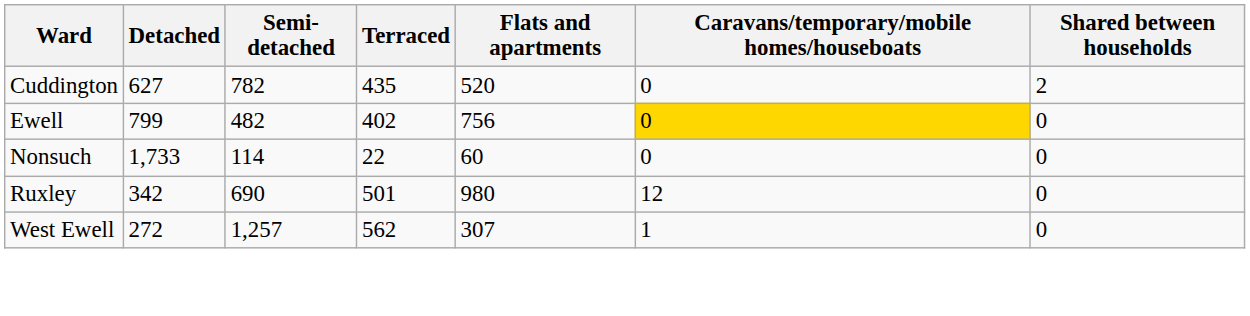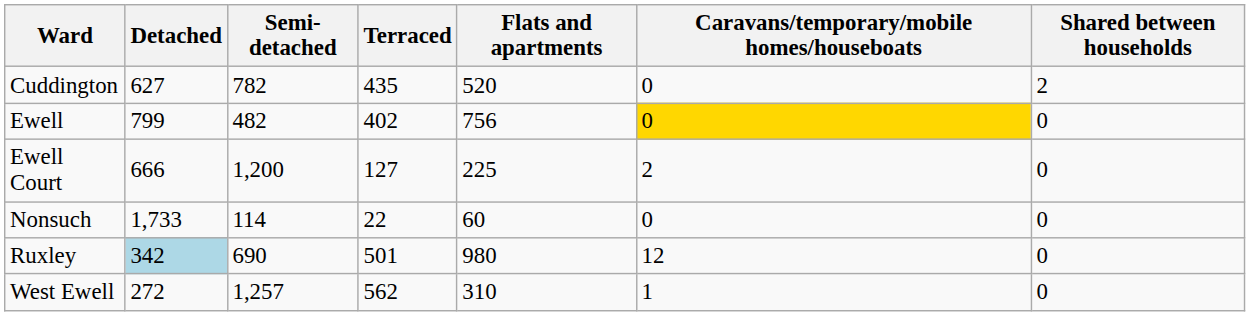 <table class="wikitable">
 <tr>
 <th>Ward</th>
 <th>Detached</th>
 <th>Semi-detached</th>
 <th>Terraced</th>
 <th>Flats and apartments</th>
 <th>Caravans/temporary/mobile homes/houseboats</th>
 <th>Shared between households</th>
 </tr>
 <tr>
 <td>Cuddington</td>
 <td>627</td>
 <td>782</td>
 <td>435</td>
 <td>520</td>
 <td>0</td>
 <td>2</td>
 </tr>
 <tr>
 <td>Ewell</td>
 <td>799</td>
 <td>482</td>
 <td>402</td>
 <td>756</td>
 <td style="background: gold;">0</td>
 <td>0</td>
 </tr>
 <tr>
+<td>Ewell Court</td>
+<td>666</td>
+<td>1,200</td>
+<td>127</td>
+<td>225</td>
+<td>2</td>
+<td>0</td>
+</tr>
+<tr>
 <td>Nonsuch</td>
 <td>1,733</td>
 <td>114</td>
 <td>22</td>
 <td>60</td>
 <td>0</td>
 <td>0</td>
 </tr>
 <tr>
 <td>Ruxley</td>
-<td>342</td>
+<td style="background: lightblue;">342</td>
 <td>690</td>
 <td>501</td>
 <td>980</td>
 <td>12</td>
 <td>0</td>
 </tr>
 <tr>
 <td>West Ewell</td>
 <td>272</td>
 <td>1,257</td>
 <td>562</td>
-<td>307</td>
+<td>310</td>
 <td>1</td>
 <td>0</td>
 </tr>
 </table>
